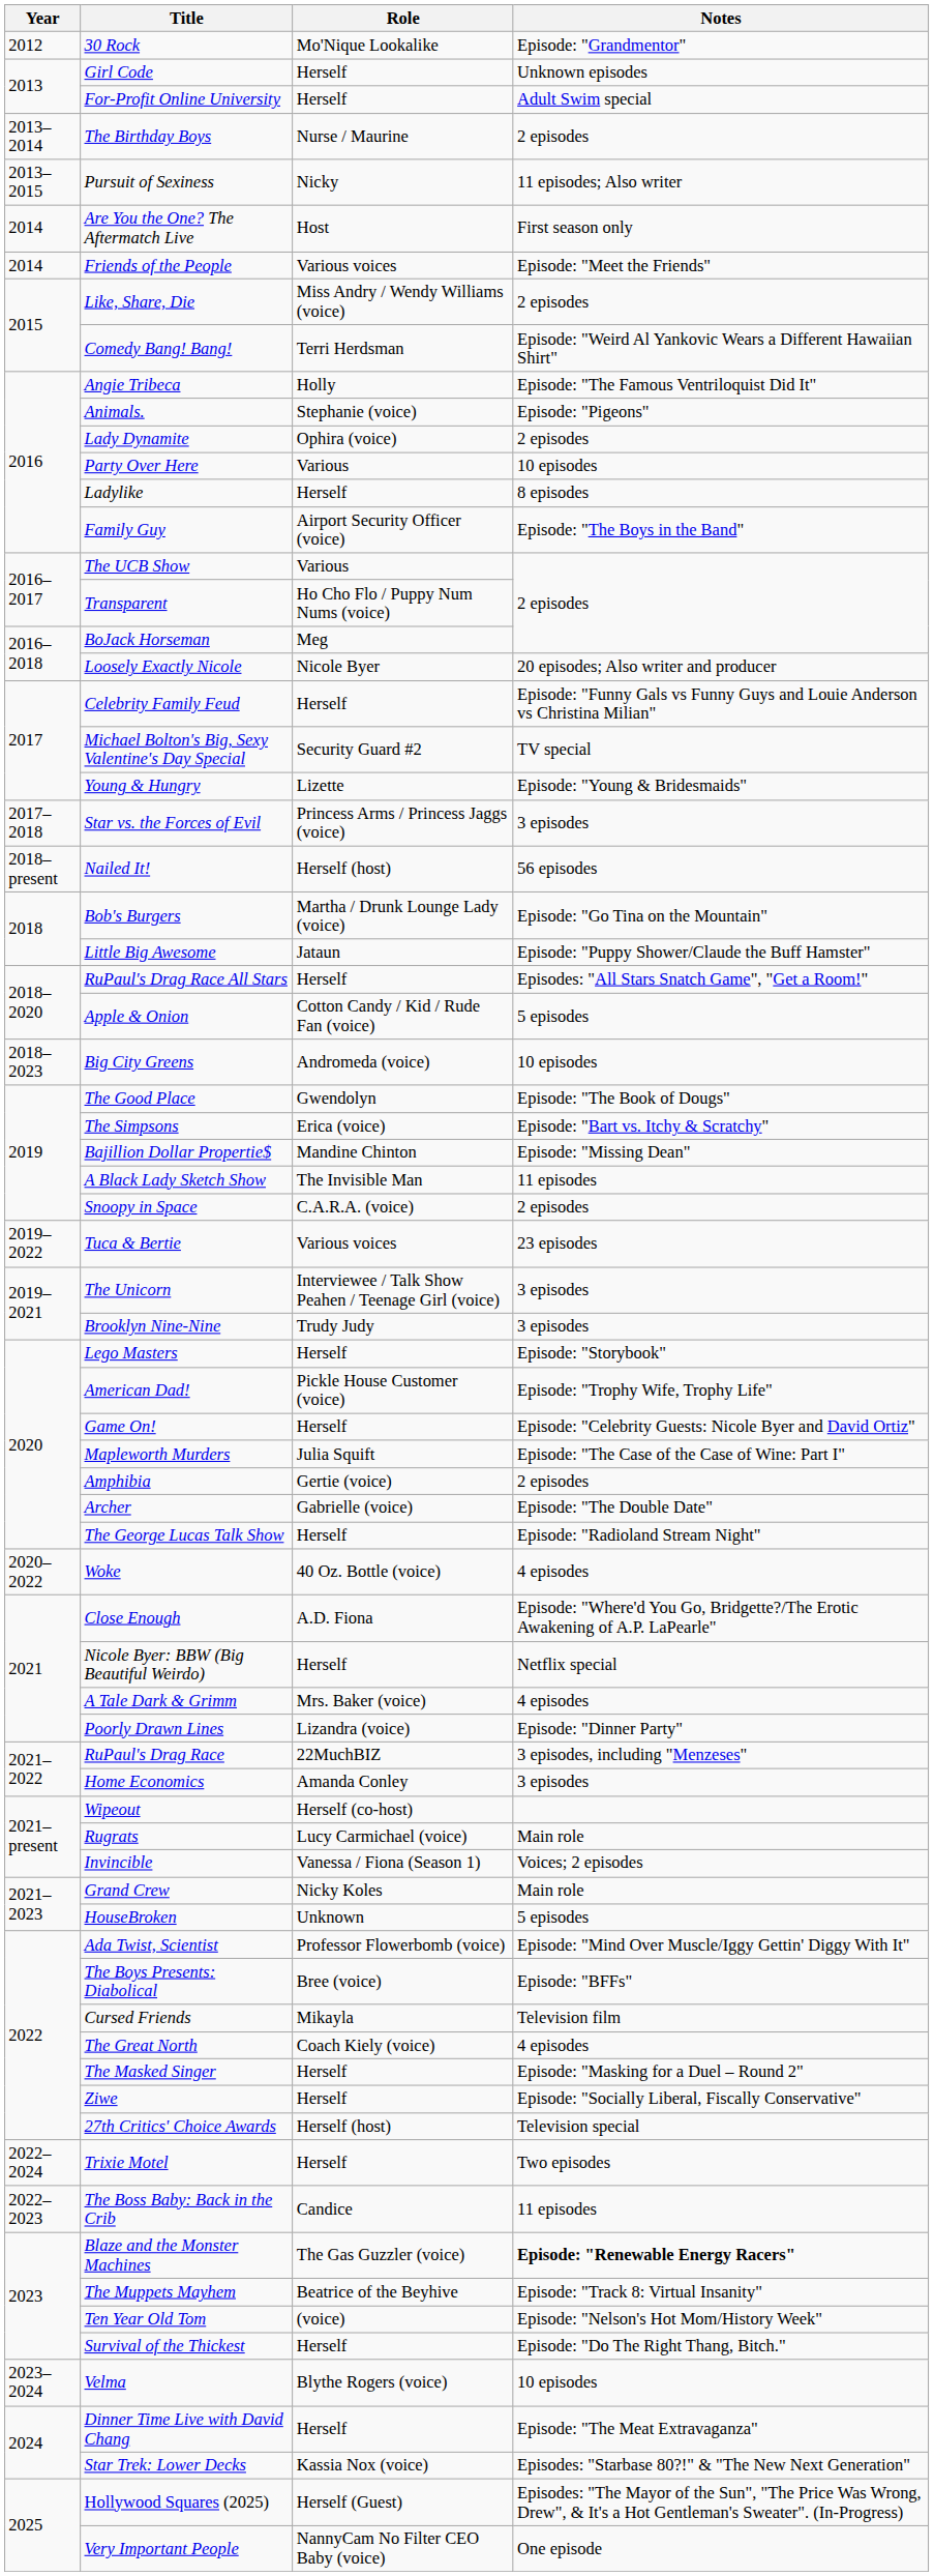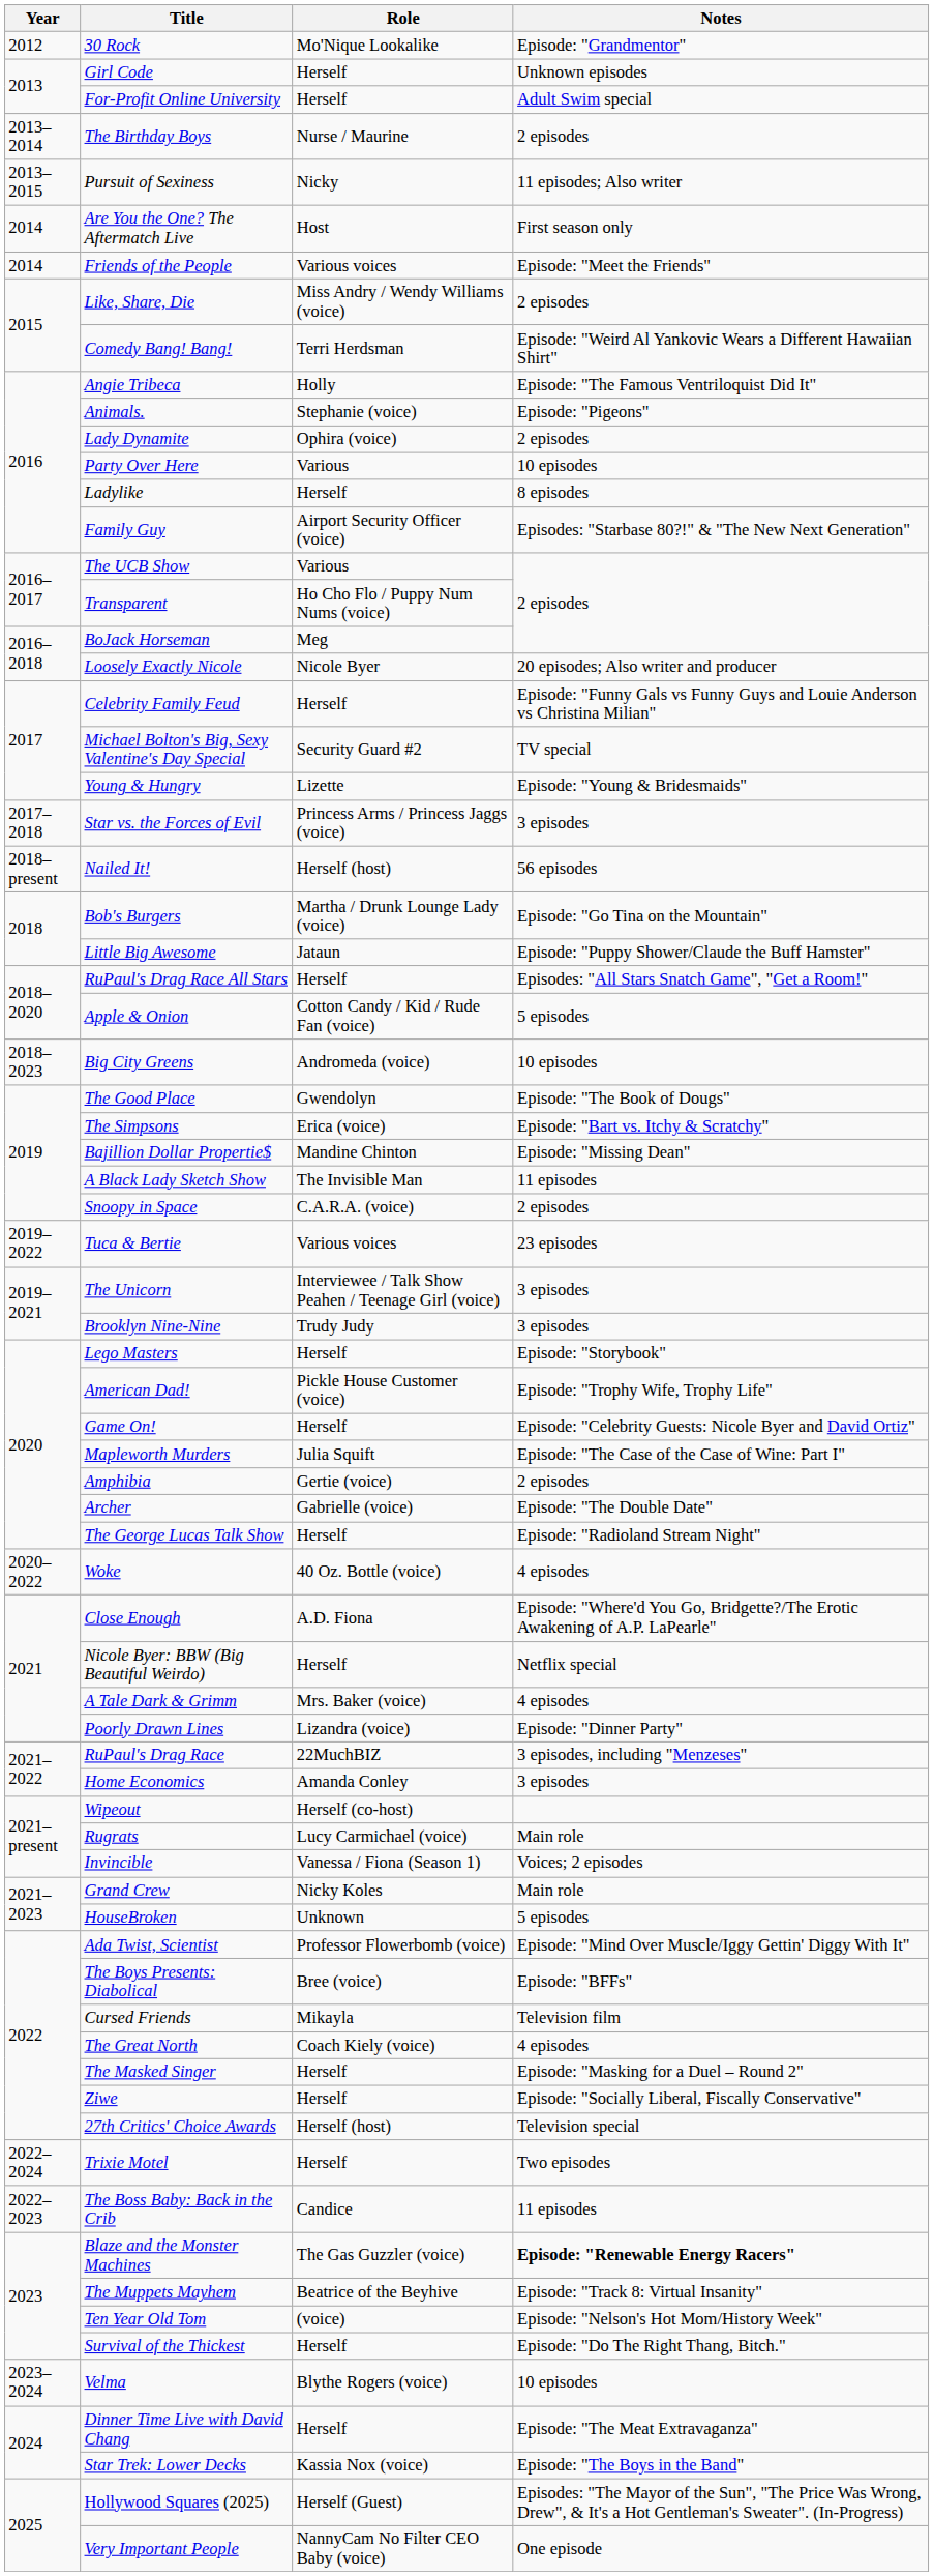 <table class="wikitable sortable">
 <tr>
 <th>Year</th>
 <th>Title</th>
 <th>Role</th>
 <th class="unsortable">Notes</th>
 </tr>
 <tr>
 <td>2012</td>
 <td><em><a href='#'>30 Rock</a></em></td>
 <td>Mo'Nique Lookalike</td>
 <td>Episode: "<a href='#'>Grandmentor</a>"</td>
 </tr>
 <tr>
 <td rowspan="2">2013</td>
 <td><em><a href='#'>Girl Code</a></em></td>
 <td>Herself</td>
 <td>Unknown episodes</td>
 </tr>
 <tr>
 <td><em><a href='#'>For-Profit Online University</a></em></td>
 <td>Herself</td>
 <td><a href='#'>Adult Swim</a> special</td>
 </tr>
 <tr>
 <td>2013–2014</td>
 <td><em><a href='#'>The Birthday Boys</a></em></td>
 <td>Nurse / Maurine</td>
 <td>2 episodes</td>
 </tr>
 <tr>
 <td>2013–2015</td>
 <td><em>Pursuit of Sexiness</em></td>
 <td>Nicky</td>
 <td>11 episodes; Also writer</td>
 </tr>
 <tr>
 <td>2014</td>
 <td><em><a href='#'>Are You the One?</a> The Aftermatch Live</em></td>
 <td>Host</td>
 <td>First season only</td>
 </tr>
 <tr>
 <td>2014</td>
 <td><em><a href='#'>Friends of the People</a></em></td>
 <td>Various voices</td>
 <td>Episode: "Meet the Friends"</td>
 </tr>
 <tr>
 <td rowspan="2">2015</td>
 <td><em><a href='#'>Like, Share, Die</a></em></td>
 <td>Miss Andry / Wendy Williams (voice)</td>
 <td>2 episodes</td>
 </tr>
 <tr>
 <td><em><a href='#'>Comedy Bang! Bang!</a></em></td>
 <td>Terri Herdsman</td>
 <td>Episode: "Weird Al Yankovic Wears a Different Hawaiian Shirt"</td>
 </tr>
 <tr>
 <td rowspan="6">2016</td>
 <td><em><a href='#'>Angie Tribeca</a></em></td>
 <td>Holly</td>
 <td>Episode: "The Famous Ventriloquist Did It"</td>
 </tr>
 <tr>
 <td><em><a href='#'>Animals.</a></em></td>
 <td>Stephanie (voice)</td>
 <td>Episode: "Pigeons"</td>
 </tr>
 <tr>
 <td><em><a href='#'>Lady Dynamite</a></em></td>
 <td>Ophira (voice)</td>
 <td>2 episodes</td>
 </tr>
 <tr>
 <td><em><a href='#'>Party Over Here</a></em></td>
 <td>Various</td>
 <td>10 episodes</td>
 </tr>
 <tr>
 <td><em>Ladylike</em></td>
 <td>Herself</td>
 <td>8 episodes</td>
 </tr>
 <tr>
 <td><em><a href='#'>Family Guy</a></em></td>
 <td>Airport Security Officer (voice)</td>
-<td>Episode: "<a href='#'>The Boys in the Band</a>"</td>
+<td>Episodes: "Starbase 80?!" & "The New Next Generation"</td>
 </tr>
 <tr>
 <td rowspan="2">2016–2017</td>
 <td><em><a href='#'>The UCB Show</a></em></td>
 <td>Various</td>
 <td rowspan="3">2 episodes</td>
 </tr>
 <tr>
 <td><em><a href='#'>Transparent</a></em></td>
 <td>Ho Cho Flo / Puppy Num Nums (voice)</td>
 </tr>
 <tr>
 <td rowspan="2">2016–2018</td>
 <td><em><a href='#'>BoJack Horseman</a></em></td>
 <td>Meg</td>
 </tr>
 <tr>
 <td><em><a href='#'>Loosely Exactly Nicole</a></em></td>
 <td>Nicole Byer</td>
 <td>20 episodes; Also writer and producer</td>
 </tr>
 <tr>
 <td rowspan="3">2017</td>
 <td><em><a href='#'>Celebrity Family Feud</a></em></td>
 <td>Herself</td>
 <td>Episode: "Funny Gals vs Funny Guys and Louie Anderson vs Christina Milian"</td>
 </tr>
 <tr>
 <td><em><a href='#'>Michael Bolton's Big, Sexy Valentine's Day Special</a></em></td>
 <td>Security Guard #2</td>
 <td>TV special</td>
 </tr>
 <tr>
 <td><em><a href='#'>Young & Hungry</a></em></td>
 <td>Lizette</td>
 <td>Episode: "Young & Bridesmaids"</td>
 </tr>
 <tr>
 <td>2017–2018</td>
 <td><em><a href='#'>Star vs. the Forces of Evil</a></em></td>
 <td>Princess Arms / Princess Jaggs (voice)</td>
 <td>3 episodes</td>
 </tr>
 <tr>
 <td>2018–present</td>
 <td><em><a href='#'>Nailed It!</a></em></td>
 <td>Herself (host)</td>
 <td>56 episodes</td>
 </tr>
 <tr>
 <td rowspan="2">2018</td>
 <td><em><a href='#'>Bob's Burgers</a></em></td>
 <td>Martha / Drunk Lounge Lady (voice)</td>
 <td>Episode: "Go Tina on the Mountain"</td>
 </tr>
 <tr>
 <td><em><a href='#'>Little Big Awesome</a></em></td>
 <td>Jataun</td>
 <td>Episode: "Puppy Shower/Claude the Buff Hamster"</td>
 </tr>
 <tr>
 <td rowspan="2">2018–2020</td>
 <td><em><a href='#'>RuPaul's Drag Race All Stars</a></em></td>
 <td>Herself</td>
 <td>Episodes: "<a href='#'>All Stars Snatch Game</a>", "<a href='#'>Get a Room!</a>"</td>
 </tr>
 <tr>
 <td><em><a href='#'>Apple & Onion</a></em></td>
 <td>Cotton Candy / Kid / Rude Fan (voice)</td>
 <td>5 episodes</td>
 </tr>
 <tr>
 <td>2018–2023</td>
 <td><em><a href='#'>Big City Greens</a></em></td>
 <td>Andromeda (voice)</td>
 <td>10 episodes</td>
 </tr>
 <tr>
 <td rowspan="5">2019</td>
 <td><em><a href='#'>The Good Place</a></em></td>
 <td>Gwendolyn</td>
 <td>Episode: "The Book of Dougs"</td>
 </tr>
 <tr>
 <td><em><a href='#'>The Simpsons</a></em></td>
 <td>Erica (voice)</td>
 <td>Episode: "<a href='#'>Bart vs. Itchy & Scratchy</a>"</td>
 </tr>
 <tr>
 <td><em><a href='#'>Bajillion Dollar Propertie$</a></em></td>
 <td>Mandine Chinton</td>
 <td>Episode: "Missing Dean"</td>
 </tr>
 <tr>
 <td><em><a href='#'>A Black Lady Sketch Show</a></em></td>
 <td>The Invisible Man</td>
 <td>11 episodes</td>
 </tr>
 <tr>
 <td><em><a href='#'>Snoopy in Space</a></em></td>
 <td>C.A.R.A. (voice)</td>
 <td>2 episodes</td>
 </tr>
 <tr>
 <td>2019–2022</td>
 <td><em><a href='#'>Tuca & Bertie</a></em></td>
 <td>Various voices</td>
 <td>23 episodes</td>
 </tr>
 <tr>
 <td rowspan=2>2019–2021</td>
 <td><em><a href='#'>The Unicorn</a></em></td>
 <td>Interviewee / Talk Show Peahen / Teenage Girl (voice)</td>
 <td>3 episodes</td>
 </tr>
 <tr>
 <td><em><a href='#'>Brooklyn Nine-Nine</a></em></td>
 <td>Trudy Judy</td>
 <td>3 episodes</td>
 </tr>
 <tr>
 <td rowspan="7">2020</td>
 <td><em><a href='#'>Lego Masters</a></em></td>
 <td>Herself</td>
 <td>Episode: "Storybook"</td>
 </tr>
 <tr>
 <td><em><a href='#'>American Dad!</a></em></td>
 <td>Pickle House Customer (voice)</td>
 <td>Episode: "Trophy Wife, Trophy Life"</td>
 </tr>
 <tr>
 <td><em><a href='#'>Game On!</a></em></td>
 <td>Herself</td>
 <td>Episode: "Celebrity Guests: Nicole Byer and <a href='#'>David Ortiz</a>"</td>
 </tr>
 <tr>
 <td><em><a href='#'>Mapleworth Murders</a></em></td>
 <td>Julia Squift</td>
 <td>Episode: "The Case of the Case of Wine: Part I"</td>
 </tr>
 <tr>
 <td><em><a href='#'>Amphibia</a></em></td>
 <td>Gertie (voice)</td>
 <td>2 episodes</td>
 </tr>
 <tr>
 <td><em><a href='#'>Archer</a></em></td>
 <td>Gabrielle (voice)</td>
 <td>Episode: "The Double Date"</td>
 </tr>
 <tr>
 <td><em><a href='#'>The George Lucas Talk Show</a></em></td>
 <td>Herself</td>
 <td>Episode: "Radioland Stream Night"</td>
 </tr>
 <tr>
 <td>2020–2022</td>
 <td><em><a href='#'>Woke</a></em></td>
 <td>40 Oz. Bottle (voice)</td>
 <td>4 episodes</td>
 </tr>
 <tr>
 <td rowspan="4">2021</td>
 <td><em><a href='#'>Close Enough</a></em></td>
 <td>A.D. Fiona</td>
 <td>Episode: "Where'd You Go, Bridgette?/The Erotic Awakening of A.P. LaPearle"</td>
 </tr>
 <tr>
 <td><em>Nicole Byer: BBW (Big Beautiful Weirdo)</em></td>
 <td>Herself</td>
 <td>Netflix special</td>
 </tr>
 <tr>
 <td><em><a href='#'>A Tale Dark & Grimm</a></em></td>
 <td>Mrs. Baker (voice)</td>
 <td>4 episodes</td>
 </tr>
 <tr>
 <td><em><a href='#'>Poorly Drawn Lines</a></em></td>
 <td>Lizandra (voice)</td>
 <td>Episode: "Dinner Party"</td>
 </tr>
 <tr>
 <td rowspan="2">2021–2022</td>
 <td><em><a href='#'>RuPaul's Drag Race</a></em></td>
 <td>22MuchBIZ</td>
 <td>3 episodes, including "<a href='#'>Menzeses</a>"</td>
 </tr>
 <tr>
 <td><em><a href='#'>Home Economics</a></em></td>
 <td>Amanda Conley</td>
 <td>3 episodes</td>
 </tr>
 <tr>
 <td rowspan="3">2021–present</td>
 <td><em><a href='#'>Wipeout</a></em></td>
 <td>Herself (co-host)</td>
 <td></td>
 </tr>
 <tr>
 <td><em><a href='#'>Rugrats</a></em></td>
 <td>Lucy Carmichael (voice)</td>
 <td>Main role</td>
 </tr>
 <tr>
 <td><em><a href='#'>Invincible</a></em></td>
 <td>Vanessa / Fiona (Season 1)</td>
 <td>Voices; 2 episodes</td>
 </tr>
 <tr>
 <td rowspan="2">2021–2023</td>
 <td><em><a href='#'>Grand Crew</a></em></td>
 <td>Nicky Koles</td>
 <td>Main role</td>
 </tr>
 <tr>
 <td><em><a href='#'>HouseBroken</a></em></td>
 <td>Unknown</td>
 <td>5 episodes</td>
 </tr>
 <tr>
 <td rowspan="7">2022</td>
 <td><em><a href='#'>Ada Twist, Scientist</a></em></td>
 <td>Professor Flowerbomb (voice)</td>
 <td>Episode: "Mind Over Muscle/Iggy Gettin' Diggy With It"</td>
 </tr>
 <tr>
 <td><em><a href='#'>The Boys Presents: Diabolical</a></em></td>
 <td>Bree (voice)</td>
 <td>Episode: "BFFs"</td>
 </tr>
 <tr>
 <td><em>Cursed Friends</em></td>
 <td>Mikayla</td>
 <td>Television film</td>
 </tr>
 <tr>
 <td><em><a href='#'>The Great North</a></em></td>
 <td>Coach Kiely (voice)</td>
 <td>4 episodes</td>
 </tr>
 <tr>
 <td><em><a href='#'>The Masked Singer</a></em></td>
 <td>Herself</td>
 <td>Episode: "Masking for a Duel – Round 2"</td>
 </tr>
 <tr>
 <td><em><a href='#'>Ziwe</a></em></td>
 <td>Herself</td>
 <td>Episode: "Socially Liberal, Fiscally Conservative"</td>
 </tr>
 <tr>
 <td><em><a href='#'>27th Critics' Choice Awards</a></em></td>
 <td>Herself (host)</td>
 <td>Television special</td>
 </tr>
 <tr>
 <td>2022–2024</td>
 <td><em><a href='#'>Trixie Motel</a></em></td>
 <td>Herself</td>
 <td>Two episodes</td>
 </tr>
 <tr>
 <td>2022–2023</td>
 <td><em><a href='#'>The Boss Baby: Back in the Crib</a></em></td>
 <td>Candice</td>
 <td>11 episodes</td>
 </tr>
 <tr>
 <td rowspan="4">2023</td>
 <td><em><a href='#'>Blaze and the Monster Machines</a></em></td>
 <td>The Gas Guzzler (voice)</td>
 <td><strong>Episode: "Renewable Energy Racers"</strong></td>
 </tr>
 <tr>
 <td><em><a href='#'>The Muppets Mayhem</a></em></td>
 <td>Beatrice of the Beyhive</td>
 <td>Episode: "Track 8: Virtual Insanity"</td>
 </tr>
 <tr>
 <td><em><a href='#'>Ten Year Old Tom</a></em></td>
 <td>(voice)</td>
 <td>Episode: "Nelson's Hot Mom/History Week"</td>
 </tr>
 <tr>
 <td><em><a href='#'>Survival of the Thickest</a></em></td>
 <td>Herself</td>
 <td>Episode: "Do The Right Thang, Bitch."</td>
 </tr>
 <tr>
 <td>2023–2024</td>
 <td><a href='#'><em>Velma</em></a></td>
 <td>Blythe Rogers (voice)</td>
 <td>10 episodes</td>
 </tr>
 <tr>
 <td rowspan="2">2024</td>
 <td><em><a href='#'>Dinner Time Live with David Chang</a></em></td>
 <td>Herself</td>
 <td>Episode: "The Meat Extravaganza"</td>
 </tr>
 <tr>
 <td><em><a href='#'>Star Trek: Lower Decks</a></em></td>
 <td>Kassia Nox (voice)</td>
-<td>Episodes: "Starbase 80?!" & "The New Next Generation"</td>
+<td>Episode: "<a href='#'>The Boys in the Band</a>"</td>
 </tr>
 <tr>
 <td rowspan="2">2025</td>
 <td><a href='#'>Hollywood Squares</a> (2025)</td>
 <td>Herself (Guest)</td>
 <td>Episodes: "The Mayor of the Sun", "The Price Was Wrong, Drew", & It's a Hot Gentleman's Sweater". (In-Progress)</td>
 </tr>
 <tr>
 <td><em><a href='#'>Very Important People</a></em></td>
 <td>NannyCam No Filter CEO Baby (voice)</td>
 <td>One episode</td>
 </tr>
 </table>
